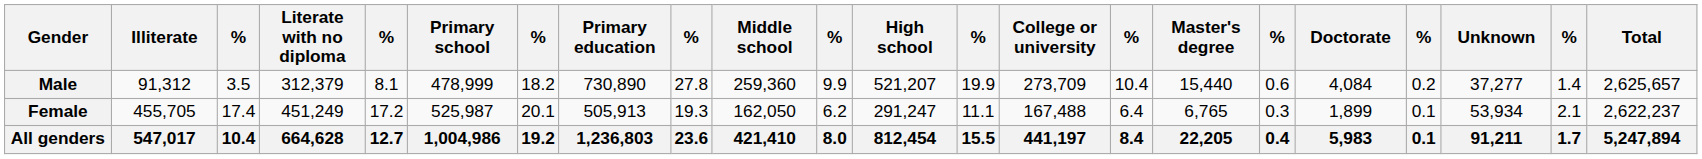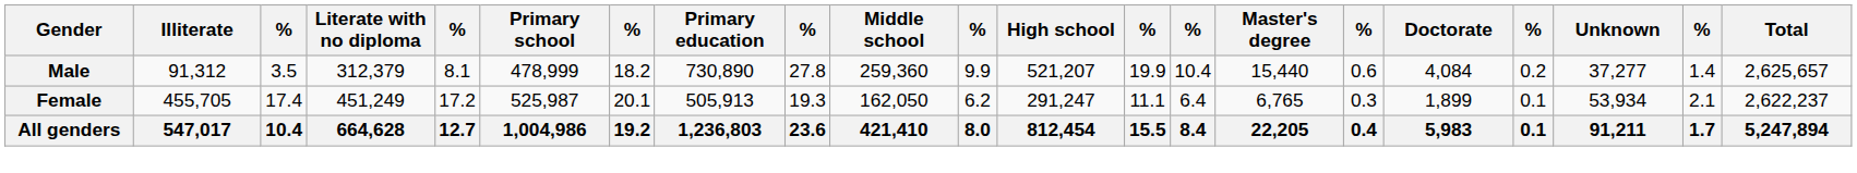 <table class="wikitable">
 <tr>
 <th style="width:80pt;">Gender</th>
 <th style="width:80pt;">Illiterate</th>
 <th style="width:20pt;">%</th>
 <th style="width:80pt;">Literate with no diploma</th>
 <th style="width:20pt;">%</th>
 <th style="width:80pt;">Primary school</th>
 <th style="width:20pt;">%</th>
 <th style="width:80pt;">Primary education</th>
 <th style="width:20pt;">%</th>
 <th style="width:80pt;">Middle school</th>
 <th style="width:20pt;">%</th>
 <th style="width:80pt;">High school</th>
 <th style="width:20pt;">%</th>
-<th style="width:80pt;">College or university</th>
 <th style="width:20pt;">%</th>
 <th style="width:80pt;">Master's degree</th>
 <th style="width:20pt;">%</th>
 <th style="width:80pt;">Doctorate</th>
 <th style="width:20pt;">%</th>
 <th style="width:80pt;">Unknown</th>
 <th style="width:20pt;">%</th>
 <th style="width:80pt;">Total</th>
 </tr>
 <tr>
 <th style="width:80pt;">Male</th>
 <td style="text-align:center;">91,312</td>
 <td style="text-align:center;">3.5</td>
 <td style="text-align:center;">312,379</td>
 <td style="text-align:center;">8.1</td>
 <td style="text-align:center;">478,999</td>
 <td style="text-align:center;">18.2</td>
 <td style="text-align:center;">730,890</td>
 <td style="text-align:center;">27.8</td>
 <td style="text-align:center;">259,360</td>
 <td style="text-align:center;">9.9</td>
 <td style="text-align:center;">521,207</td>
 <td style="text-align:center;">19.9</td>
-<td style="text-align:center;">273,709</td>
 <td style="text-align:center;">10.4</td>
 <td style="text-align:center;">15,440</td>
 <td style="text-align:center;">0.6</td>
 <td style="text-align:center;">4,084</td>
 <td style="text-align:center;">0.2</td>
 <td style="text-align:center;">37,277</td>
 <td style="text-align:center;">1.4</td>
 <td style="text-align:center;">2,625,657</td>
 </tr>
 <tr>
 <th style="width:80pt;">Female</th>
 <td style="text-align:center;">455,705</td>
 <td style="text-align:center;">17.4</td>
 <td style="text-align:center;">451,249</td>
 <td style="text-align:center;">17.2</td>
 <td style="text-align:center;">525,987</td>
 <td style="text-align:center;">20.1</td>
 <td style="text-align:center;">505,913</td>
 <td style="text-align:center;">19.3</td>
 <td style="text-align:center;">162,050</td>
 <td style="text-align:center;">6.2</td>
 <td style="text-align:center;">291,247</td>
 <td style="text-align:center;">11.1</td>
-<td style="text-align:center;">167,488</td>
 <td style="text-align:center;">6.4</td>
 <td style="text-align:center;">6,765</td>
 <td style="text-align:center;">0.3</td>
 <td style="text-align:center;">1,899</td>
 <td style="text-align:center;">0.1</td>
 <td style="text-align:center;">53,934</td>
 <td style="text-align:center;">2.1</td>
 <td style="text-align:center;">2,622,237</td>
 </tr>
 <tr>
 <th>All genders</th>
 <th>547,017</th>
 <th>10.4</th>
 <th>664,628</th>
 <th>12.7</th>
 <th>1,004,986</th>
 <th>19.2</th>
 <th>1,236,803</th>
 <th>23.6</th>
 <th>421,410</th>
 <th>8.0</th>
 <th>812,454</th>
 <th>15.5</th>
-<th>441,197</th>
 <th>8.4</th>
 <th>22,205</th>
 <th>0.4</th>
 <th>5,983</th>
 <th>0.1</th>
 <th>91,211</th>
 <th>1.7</th>
 <th>5,247,894</th>
 </tr>
 </table>
